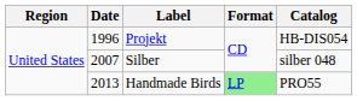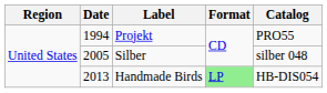 <table class="wikitable">
 <tr>
 <th>Region</th>
 <th>Date</th>
 <th>Label</th>
 <th>Format</th>
 <th>Catalog</th>
 </tr>
 <tr>
 <td rowspan="3"><a href='#'>United States</a></td>
-<td>1996</td>
+<td>1994</td>
 <td><a href='#'>Projekt</a></td>
 <td rowspan="2"><a href='#'>CD</a></td>
-<td>HB-DIS054</td>
+<td>PRO55</td>
 </tr>
 <tr>
-<td>2007</td>
+<td>2005</td>
 <td>Silber</td>
 <td>silber 048</td>
 </tr>
 <tr>
 <td>2013</td>
 <td>Handmade Birds</td>
 <td style="background: lightgreen;"><a href='#'>LP</a></td>
-<td>PRO55</td>
+<td>HB-DIS054</td>
 </tr>
 </table>
